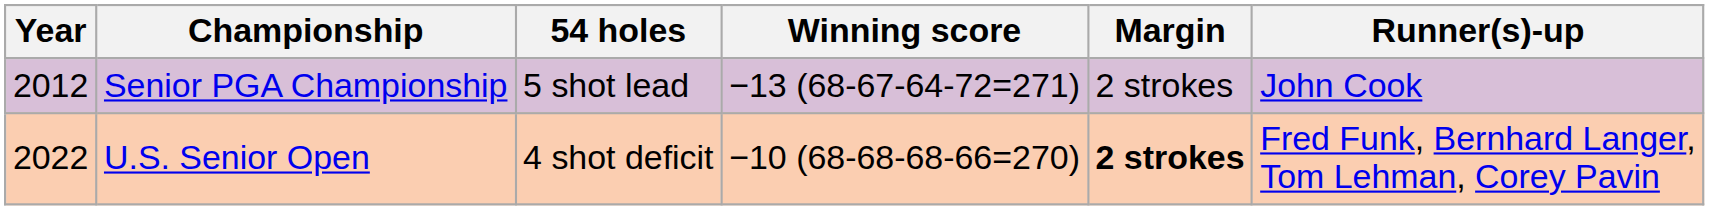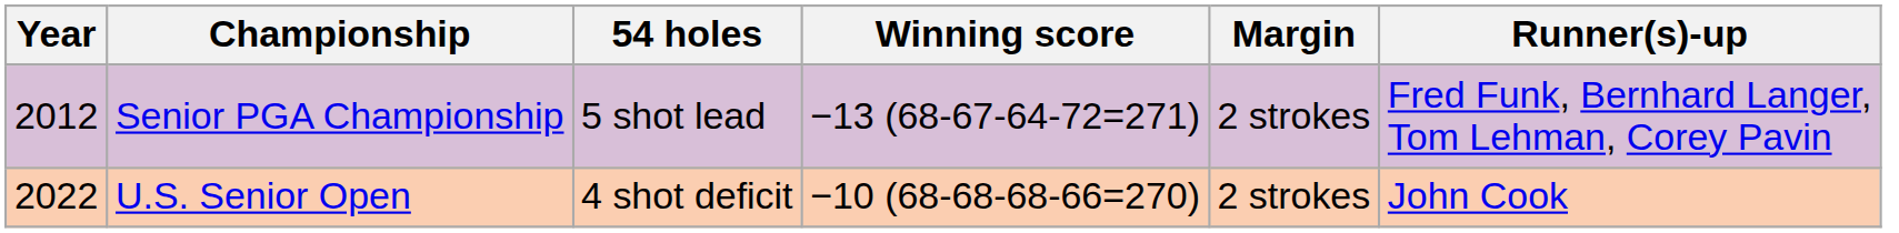 <table class="wikitable">
 <tr>
 <th>Year</th>
 <th>Championship</th>
 <th>54 holes</th>
 <th>Winning score</th>
 <th>Margin</th>
 <th>Runner(s)-up</th>
 </tr>
 <tr style="background:#D8BFD8;">
 <td>2012</td>
 <td><a href='#'>Senior PGA Championship</a></td>
 <td>5 shot lead</td>
 <td>−13 (68-67-64-72=271)</td>
 <td>2 strokes</td>
-<td> <a href='#'>John Cook</a></td>
+<td> <a href='#'>Fred Funk</a>,  <a href='#'>Bernhard Langer</a>,<br> <a href='#'>Tom Lehman</a>,  <a href='#'>Corey Pavin</a></td>
 </tr>
 <tr style="background:#FBCEB1;">
 <td>2022</td>
 <td><a href='#'>U.S. Senior Open</a></td>
 <td>4 shot deficit</td>
 <td>−10 (68-68-68-66=270)</td>
-<td><strong>2 strokes</strong></td>
-<td> <a href='#'>Fred Funk</a>,  <a href='#'>Bernhard Langer</a>,<br> <a href='#'>Tom Lehman</a>,  <a href='#'>Corey Pavin</a></td>
+<td>2 strokes</td>
+<td> <a href='#'>John Cook</a></td>
 </tr>
 </table>
